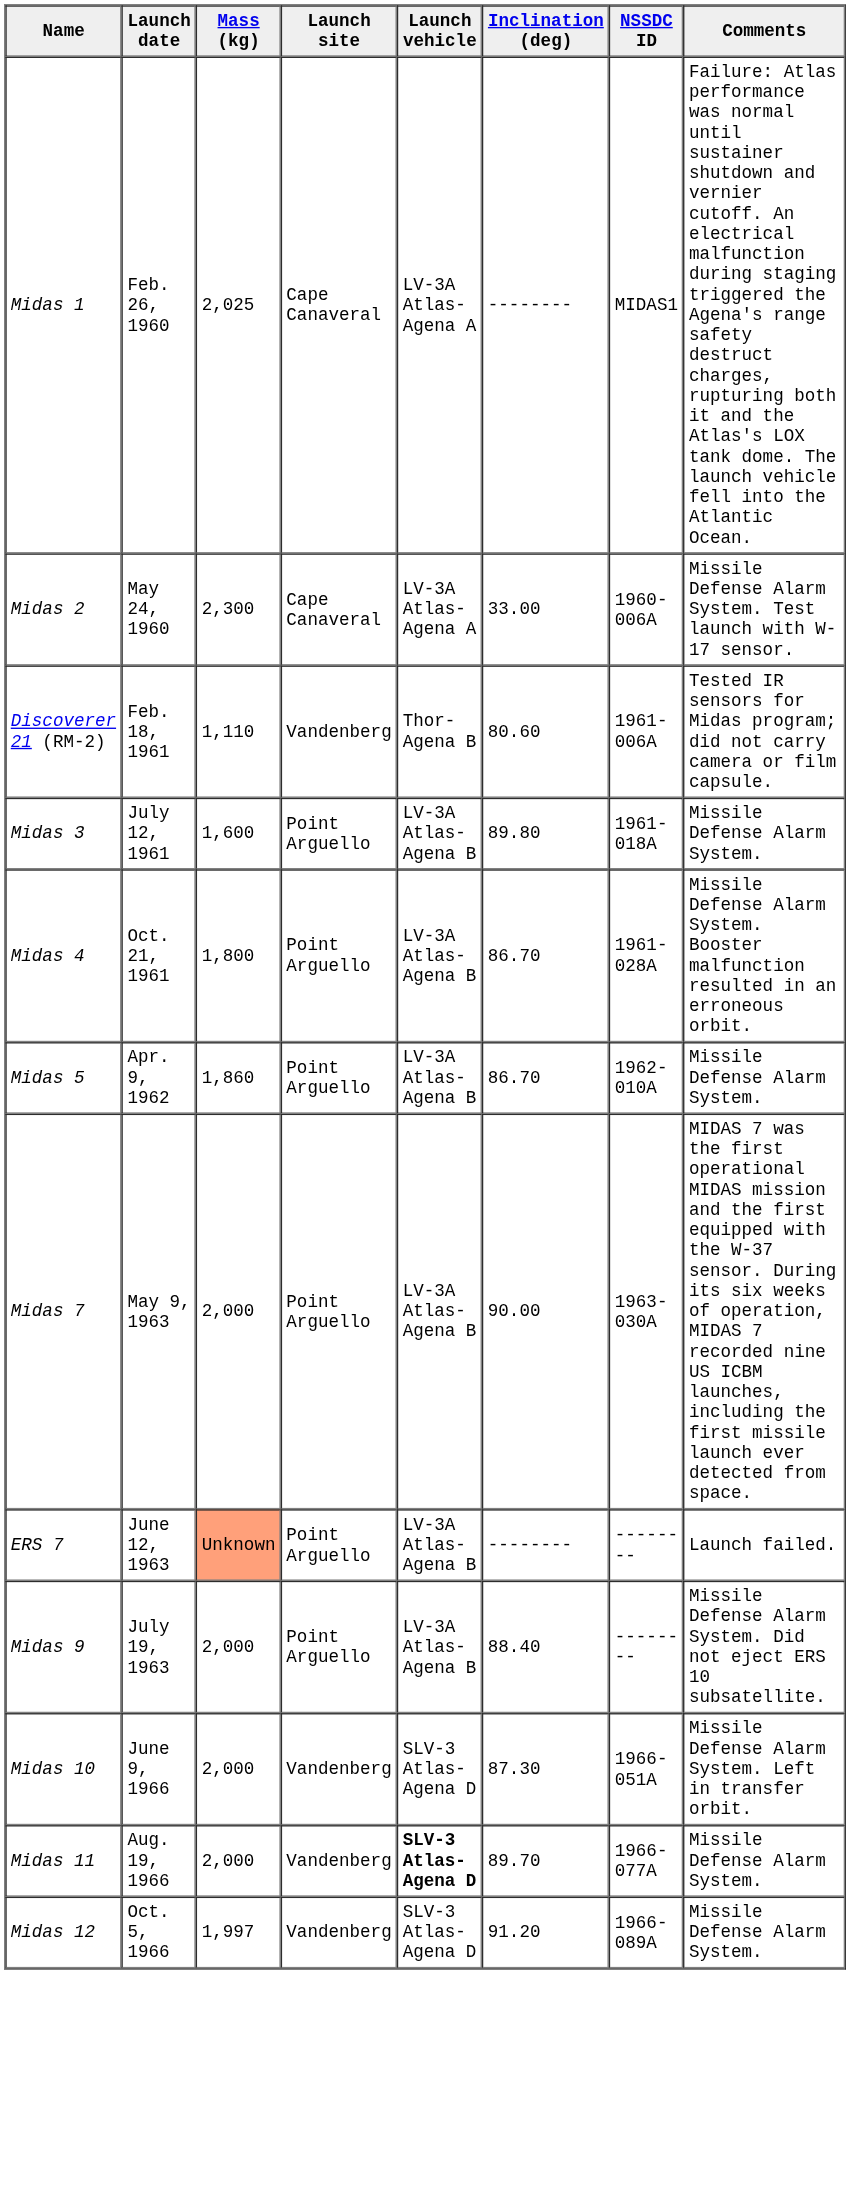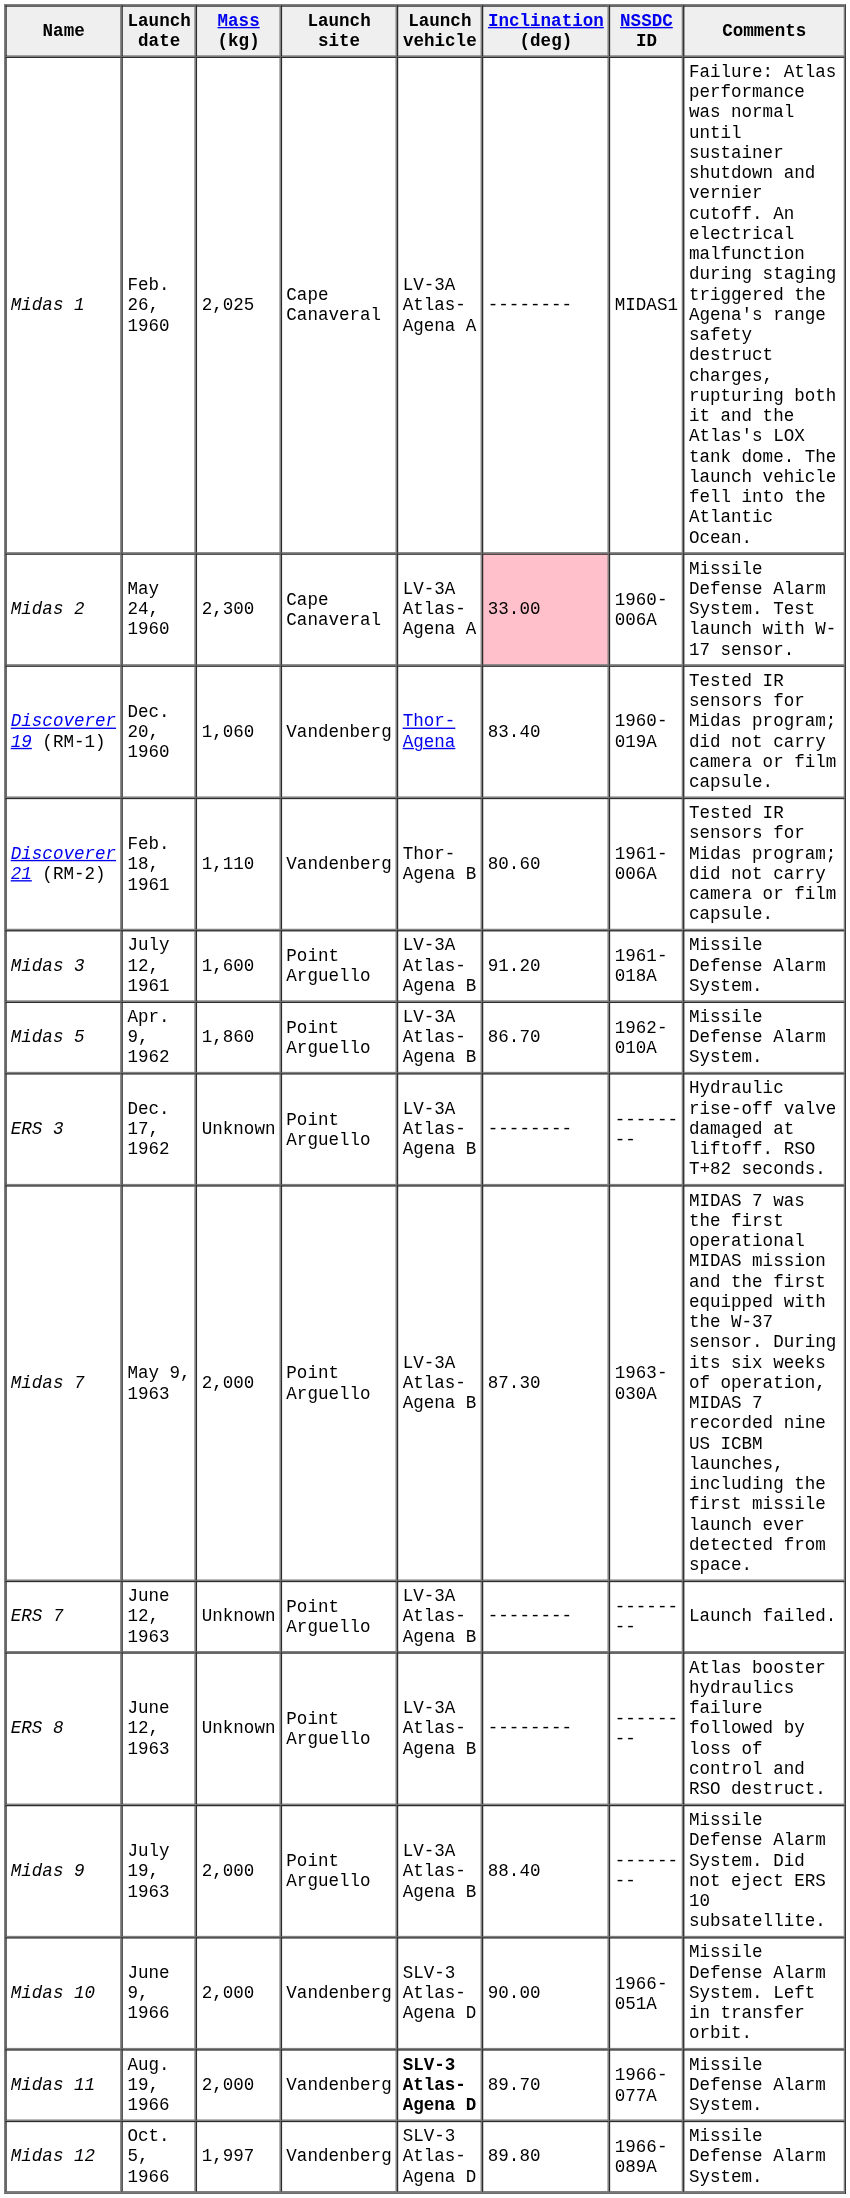 <table border="1" cellspacing="0" cellpadding="3">
 <tr style="background:#efefef;">
 <th>Name</th>
 <th>Launch date</th>
 <th><a href='#'>Mass</a> (kg)</th>
 <th>Launch site</th>
 <th>Launch vehicle</th>
 <th><a href='#'>Inclination</a> (deg)</th>
 <th><a href='#'>NSSDC</a> ID</th>
 <th>Comments</th>
 </tr>
 <tr>
 <td><em>Midas 1</em></td>
 <td>Feb. 26, 1960</td>
 <td>2,025</td>
 <td>Cape Canaveral</td>
 <td>LV-3A Atlas-Agena A</td>
 <td>--------</td>
 <td>MIDAS1</td>
 <td>Failure: Atlas performance was normal until sustainer shutdown and vernier cutoff. An electrical malfunction during staging triggered the Agena's range safety destruct charges, rupturing both it and the Atlas's LOX tank dome. The launch vehicle fell into the Atlantic Ocean.</td>
 </tr>
 <tr>
 <td><em>Midas 2</em></td>
 <td>May 24, 1960</td>
 <td>2,300</td>
 <td>Cape Canaveral</td>
 <td>LV-3A Atlas-Agena A</td>
-<td>33.00</td>
+<td style="background: pink;">33.00</td>
 <td>1960-006A</td>
 <td>Missile Defense Alarm System. Test launch with W-17 sensor.</td>
+</tr>
+<tr>
+<td><em><a href='#'>Discoverer 19</a></em> (RM-1)</td>
+<td>Dec. 20, 1960</td>
+<td>1,060</td>
+<td>Vandenberg</td>
+<td><a href='#'>Thor-Agena</a></td>
+<td>83.40</td>
+<td>1960-019A</td>
+<td>Tested IR sensors for Midas program; did not carry camera or film capsule.</td>
 </tr>
 <tr>
 <td><em><a href='#'>Discoverer 21</a></em> (RM-2)</td>
 <td>Feb. 18, 1961</td>
 <td>1,110</td>
 <td>Vandenberg</td>
 <td>Thor-Agena B</td>
 <td>80.60</td>
 <td>1961-006A</td>
 <td>Tested IR sensors for Midas program; did not carry camera or film capsule.</td>
 </tr>
 <tr>
 <td><em>Midas 3</em></td>
 <td>July 12, 1961</td>
 <td>1,600</td>
 <td>Point Arguello</td>
 <td>LV-3A Atlas-Agena B</td>
-<td>89.80</td>
+<td>91.20</td>
 <td>1961-018A</td>
 <td>Missile Defense Alarm System.</td>
-</tr>
-<tr>
-<td><em>Midas 4</em></td>
-<td>Oct. 21, 1961</td>
-<td>1,800</td>
-<td>Point Arguello</td>
-<td>LV-3A Atlas-Agena B</td>
-<td>86.70</td>
-<td>1961-028A</td>
-<td>Missile Defense Alarm System. Booster malfunction resulted in an erroneous orbit.</td>
 </tr>
 <tr>
 <td><em>Midas 5</em></td>
 <td>Apr. 9, 1962</td>
 <td>1,860</td>
 <td>Point Arguello</td>
 <td>LV-3A Atlas-Agena B</td>
 <td>86.70</td>
 <td>1962-010A</td>
 <td>Missile Defense Alarm System.</td>
 </tr>
 <tr>
+<td><em>ERS 3</em></td>
+<td>Dec. 17, 1962</td>
+<td>Unknown</td>
+<td>Point Arguello</td>
+<td>LV-3A Atlas-Agena B</td>
+<td>--------</td>
+<td>--------</td>
+<td>Hydraulic rise-off valve damaged at liftoff. RSO T+82 seconds.</td>
+</tr>
+<tr>
 <td><em>Midas 7</em></td>
 <td>May 9, 1963</td>
 <td>2,000</td>
 <td>Point Arguello</td>
 <td>LV-3A Atlas-Agena B</td>
-<td>90.00</td>
+<td>87.30</td>
 <td>1963-030A</td>
 <td>MIDAS 7 was the first operational MIDAS mission and the first equipped with the W-37 sensor. During its six weeks of operation, MIDAS 7 recorded nine US ICBM launches, including the first missile launch ever detected from space.</td>
 </tr>
 <tr>
 <td><em>ERS 7</em></td>
 <td>June 12, 1963</td>
-<td style="background: lightsalmon;">Unknown</td>
+<td>Unknown</td>
 <td>Point Arguello</td>
 <td>LV-3A Atlas-Agena B</td>
 <td>--------</td>
 <td>--------</td>
 <td>Launch failed.</td>
+</tr>
+<tr>
+<td><em>ERS 8</em></td>
+<td>June 12, 1963</td>
+<td>Unknown</td>
+<td>Point Arguello</td>
+<td>LV-3A Atlas-Agena B</td>
+<td>--------</td>
+<td>--------</td>
+<td>Atlas booster hydraulics failure followed by loss of control and RSO destruct.</td>
 </tr>
 <tr>
 <td><em>Midas 9</em></td>
 <td>July 19, 1963</td>
 <td>2,000</td>
 <td>Point Arguello</td>
 <td>LV-3A Atlas-Agena B</td>
 <td>88.40</td>
 <td>--------</td>
 <td>Missile Defense Alarm System. Did not eject ERS 10 subsatellite.</td>
 </tr>
 <tr>
 <td><em>Midas 10</em></td>
 <td>June 9, 1966</td>
 <td>2,000</td>
 <td>Vandenberg</td>
 <td>SLV-3 Atlas-Agena D</td>
-<td>87.30</td>
+<td>90.00</td>
 <td>1966-051A</td>
 <td>Missile Defense Alarm System. Left in transfer orbit.</td>
 </tr>
 <tr>
 <td><em>Midas 11</em></td>
 <td>Aug. 19, 1966</td>
 <td>2,000</td>
 <td>Vandenberg</td>
 <td><strong>SLV-3 Atlas-Agena D</strong></td>
 <td>89.70</td>
 <td>1966-077A</td>
 <td>Missile Defense Alarm System.</td>
 </tr>
 <tr>
 <td><em>Midas 12</em></td>
 <td>Oct. 5, 1966</td>
 <td>1,997</td>
 <td>Vandenberg</td>
 <td>SLV-3 Atlas-Agena D</td>
-<td>91.20</td>
+<td>89.80</td>
 <td>1966-089A</td>
 <td>Missile Defense Alarm System.</td>
 </tr>
 <tr>
 </tr>
 </table>
